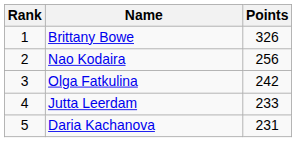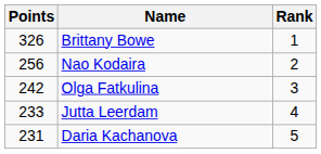 <table class="wikitable" border="1" style="text-align:center">
 <tr>
+<th width=25>Points</th>
+<th width=220>Name</th>
 <th width=30>Rank</th>
-<th width=220>Name</th>
-<th width=25>Points</th>
 </tr>
 <tr>
+<td>326</td>
+<td align="left"> <a href='#'>Brittany Bowe</a></td>
 <td>1</td>
-<td align="left"> <a href='#'>Brittany Bowe</a></td>
-<td>326</td>
 </tr>
 <tr>
+<td>256</td>
+<td align="left"> <a href='#'>Nao Kodaira</a></td>
 <td>2</td>
-<td align="left"> <a href='#'>Nao Kodaira</a></td>
-<td>256</td>
 </tr>
 <tr>
+<td>242</td>
+<td align="left"> <a href='#'>Olga Fatkulina</a></td>
 <td>3</td>
-<td align="left"> <a href='#'>Olga Fatkulina</a></td>
-<td>242</td>
 </tr>
 <tr>
+<td>233</td>
+<td align="left"> <a href='#'>Jutta Leerdam</a></td>
 <td>4</td>
-<td align="left"> <a href='#'>Jutta Leerdam</a></td>
-<td>233</td>
 </tr>
 <tr>
+<td>231</td>
+<td align="left"> <a href='#'>Daria Kachanova</a></td>
 <td>5</td>
-<td align="left"> <a href='#'>Daria Kachanova</a></td>
-<td>231</td>
 </tr>
 </table>
